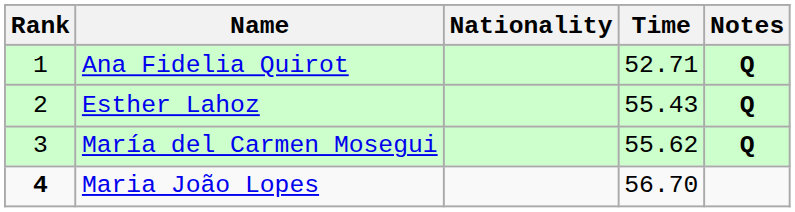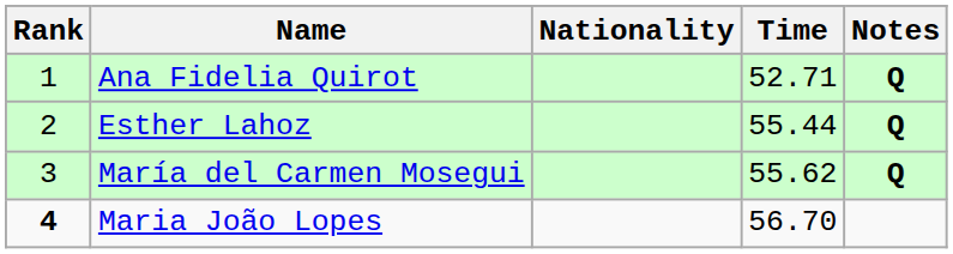 <table class="wikitable sortable" style="text-align:center">
 <tr>
 <th>Rank</th>
 <th>Name</th>
 <th>Nationality</th>
 <th>Time</th>
 <th>Notes</th>
 </tr>
 <tr bgcolor=ccffcc>
 <td align=center>1</td>
 <td align=left><a href='#'>Ana Fidelia Quirot</a></td>
 <td align=left></td>
 <td>52.71</td>
 <td><strong>Q</strong></td>
 </tr>
 <tr bgcolor=ccffcc>
 <td align=center>2</td>
 <td align=left><a href='#'>Esther Lahoz</a></td>
 <td align=left></td>
-<td>55.43</td>
+<td>55.44</td>
 <td><strong>Q</strong></td>
 </tr>
 <tr bgcolor=ccffcc>
 <td align=center>3</td>
 <td align=left><a href='#'>María del Carmen Mosegui</a></td>
 <td align=left></td>
 <td>55.62</td>
 <td><strong>Q</strong></td>
 </tr>
 <tr>
 <td align=center><strong>4</strong></td>
 <td align=left><a href='#'>Maria João Lopes</a></td>
 <td align=left></td>
 <td>56.70</td>
 <td></td>
 </tr>
 </table>
